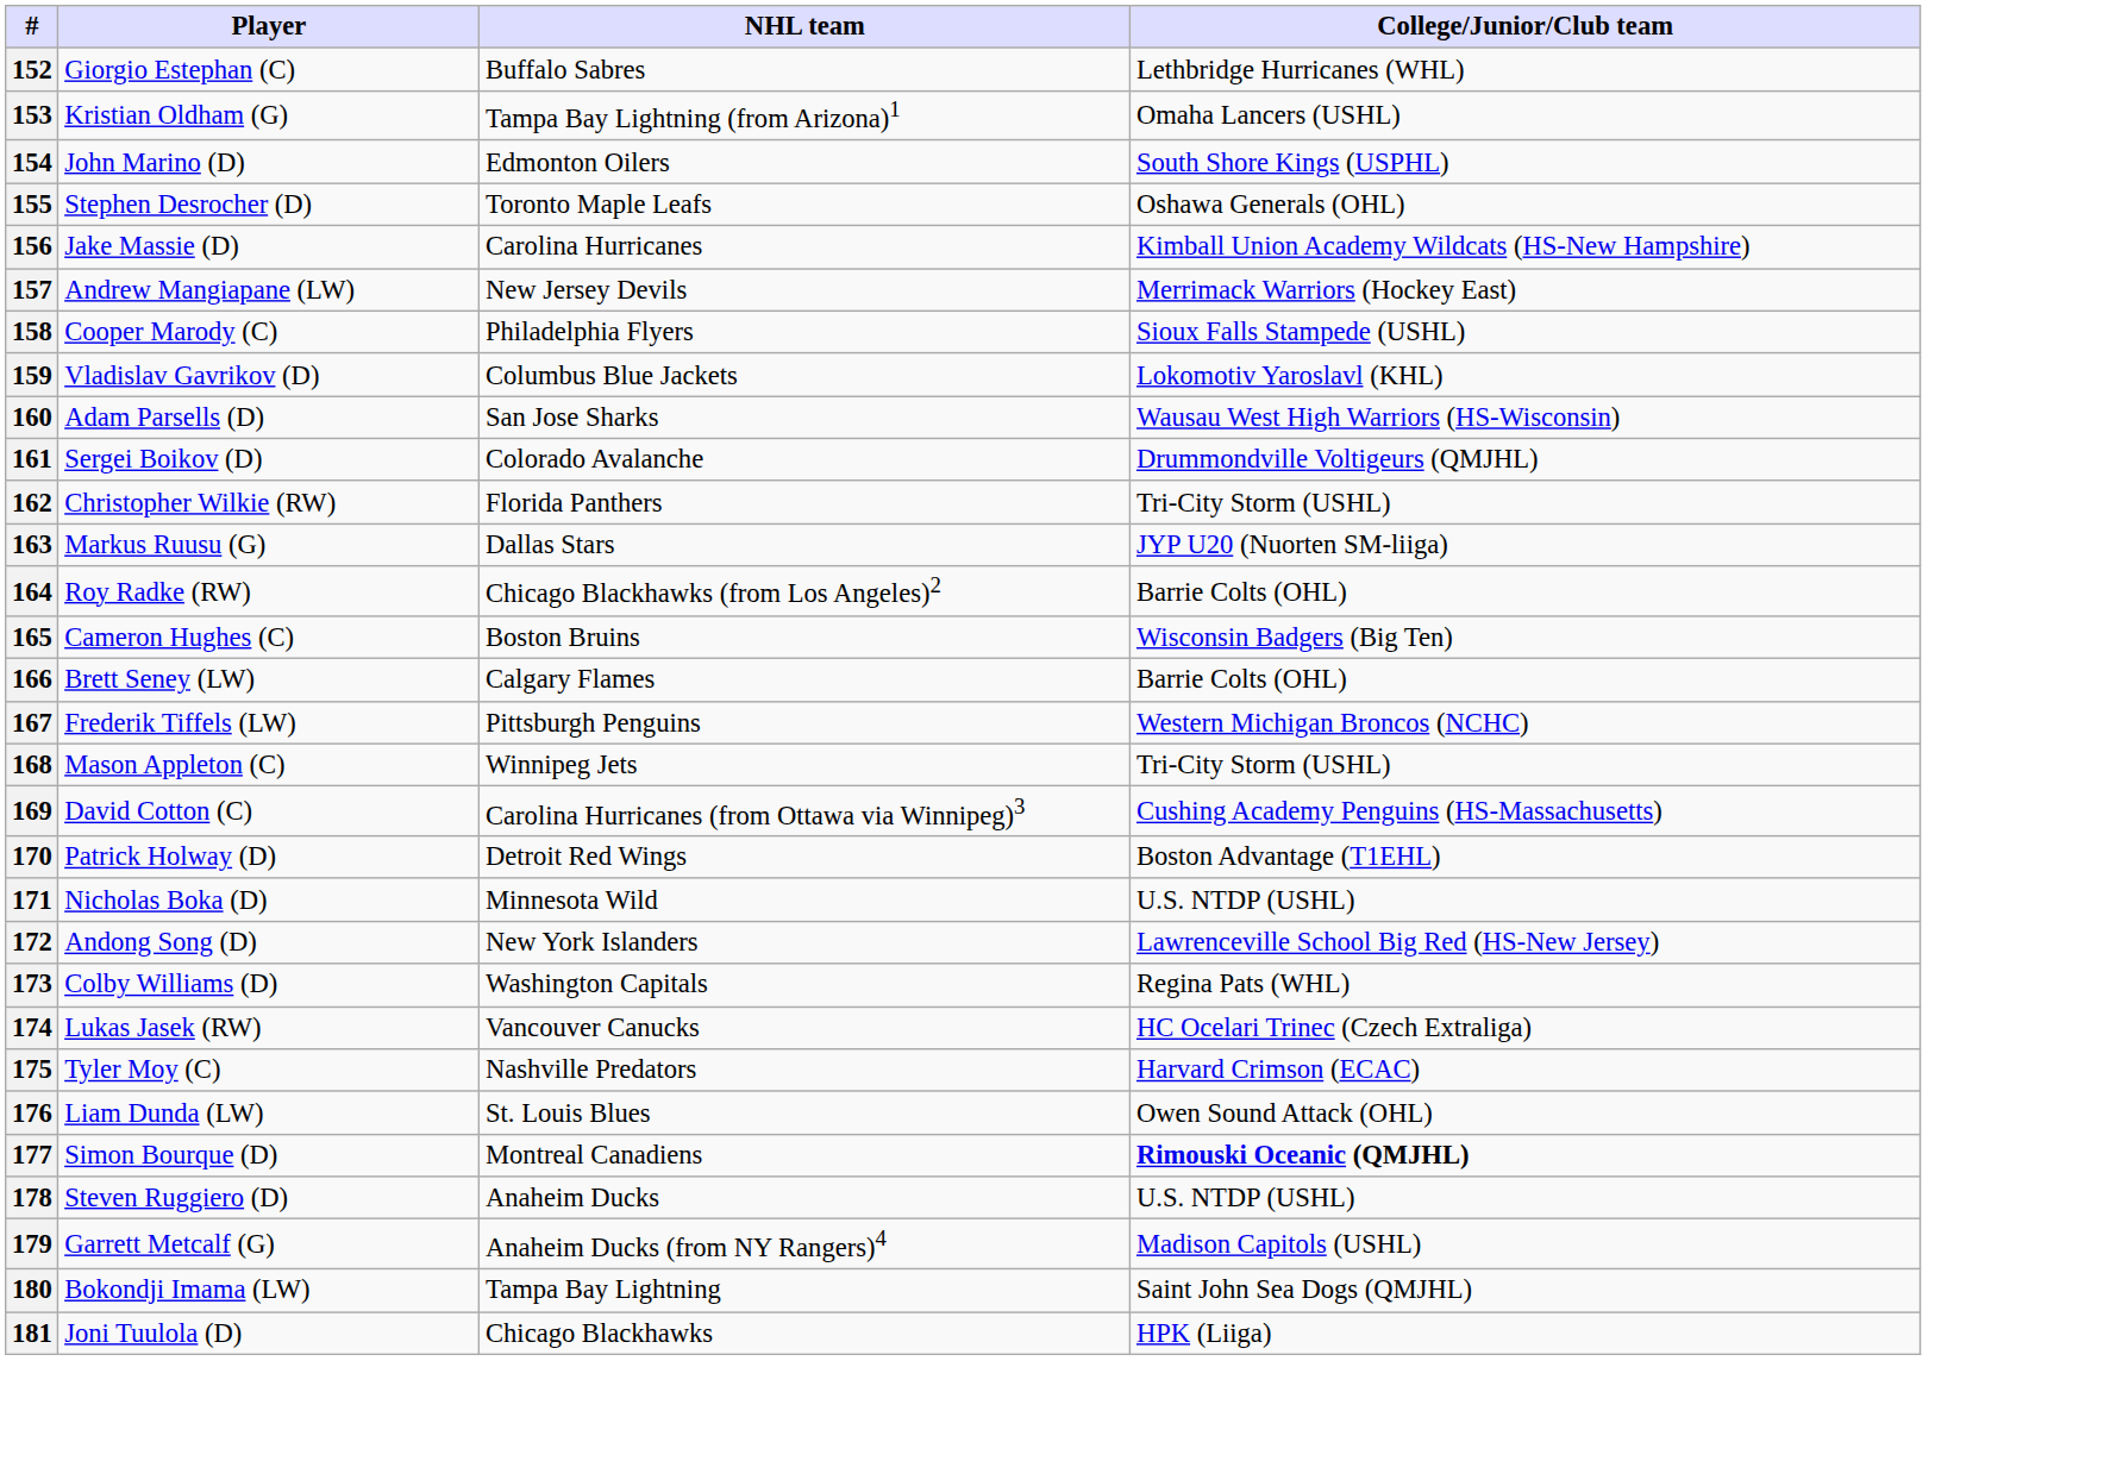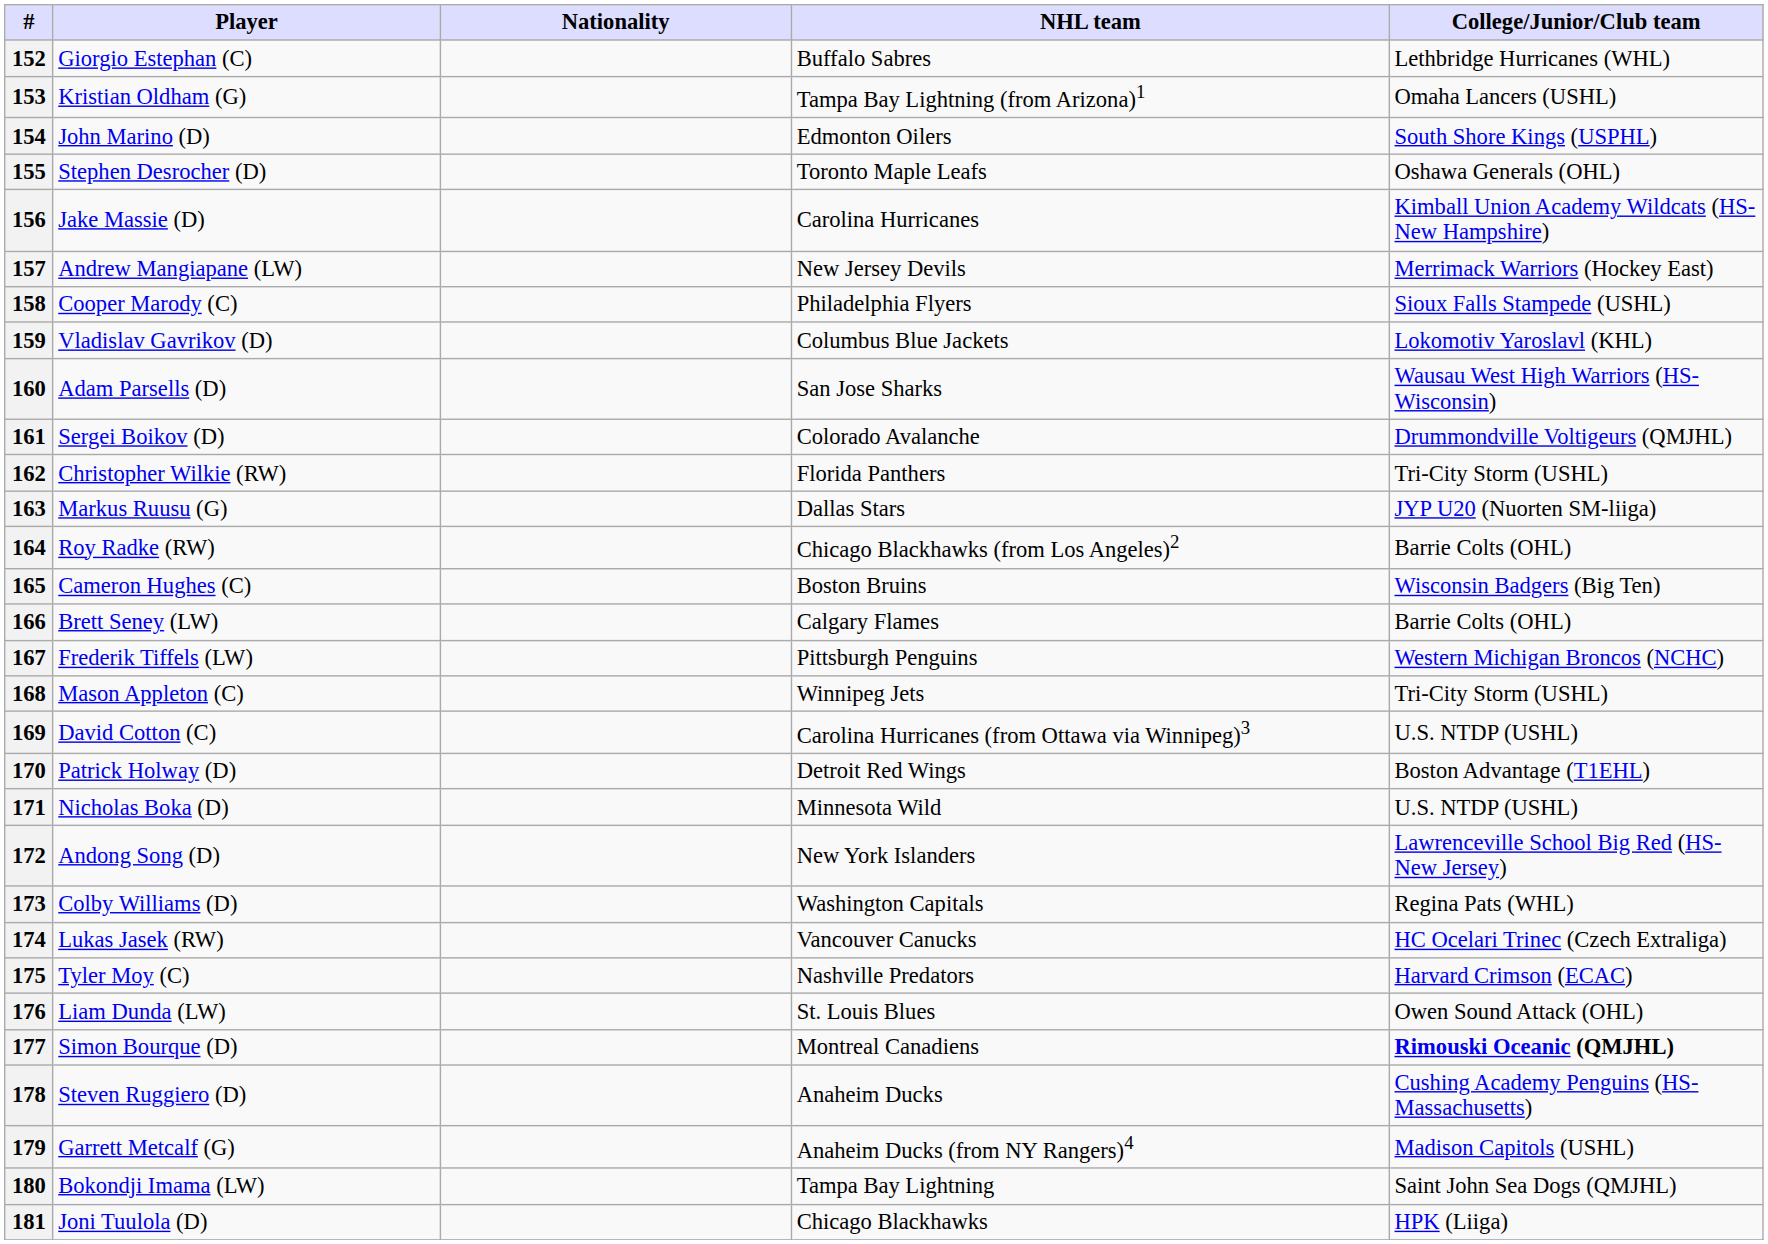 <table class="wikitable">
 <tr>
 <th style="background:#ddf; width:2.75%;">#</th>
 <th style="background:#ddf; width:22.0%;">Player</th>
+<th style="background:#ddf; width:20.0%;">Nationality</th>
 <th style="background:#ddf; width:34.0%;">NHL team</th>
 <th style="background:#ddf; width:100.0%;">College/Junior/Club team</th>
 </tr>
 <tr>
 <th>152</th>
 <td><a href='#'>Giorgio Estephan</a> (C)</td>
+<td></td>
 <td>Buffalo Sabres</td>
 <td>Lethbridge Hurricanes (WHL)</td>
 </tr>
 <tr>
 <th>153</th>
 <td><a href='#'>Kristian Oldham</a> (G)</td>
+<td></td>
 <td>Tampa Bay Lightning (from Arizona)<sup>1</sup></td>
 <td>Omaha Lancers (USHL)</td>
 </tr>
 <tr>
 <th>154</th>
 <td><a href='#'>John Marino</a> (D)</td>
+<td></td>
 <td>Edmonton Oilers</td>
 <td><a href='#'>South Shore Kings</a> (<a href='#'>USPHL</a>)</td>
 </tr>
 <tr>
 <th>155</th>
 <td><a href='#'>Stephen Desrocher</a> (D)</td>
+<td></td>
 <td>Toronto Maple Leafs</td>
 <td>Oshawa Generals (OHL)</td>
 </tr>
 <tr>
 <th>156</th>
 <td><a href='#'>Jake Massie</a> (D)</td>
+<td></td>
 <td>Carolina Hurricanes</td>
 <td><a href='#'>Kimball Union Academy Wildcats</a> (<a href='#'>HS-New Hampshire</a>)</td>
 </tr>
 <tr>
 <th>157</th>
 <td><a href='#'>Andrew Mangiapane</a> (LW)</td>
+<td></td>
 <td>New Jersey Devils</td>
 <td><a href='#'>Merrimack Warriors</a> (Hockey East)</td>
 </tr>
 <tr>
 <th>158</th>
 <td><a href='#'>Cooper Marody</a> (C)</td>
+<td></td>
 <td>Philadelphia Flyers</td>
 <td><a href='#'>Sioux Falls Stampede</a> (USHL)</td>
 </tr>
 <tr>
 <th>159</th>
 <td><a href='#'>Vladislav Gavrikov</a> (D)</td>
+<td></td>
 <td>Columbus Blue Jackets</td>
 <td><a href='#'>Lokomotiv Yaroslavl</a> (KHL)</td>
 </tr>
 <tr>
 <th>160</th>
 <td><a href='#'>Adam Parsells</a> (D)</td>
+<td></td>
 <td>San Jose Sharks</td>
 <td><a href='#'>Wausau West High Warriors</a> (<a href='#'>HS-Wisconsin</a>)</td>
 </tr>
 <tr>
 <th>161</th>
 <td><a href='#'>Sergei Boikov</a> (D)</td>
+<td></td>
 <td>Colorado Avalanche</td>
 <td><a href='#'>Drummondville Voltigeurs</a> (QMJHL)</td>
 </tr>
 <tr>
 <th>162</th>
 <td><a href='#'>Christopher Wilkie</a> (RW)</td>
+<td></td>
 <td>Florida Panthers</td>
 <td>Tri-City Storm (USHL)</td>
 </tr>
 <tr>
 <th>163</th>
 <td><a href='#'>Markus Ruusu</a> (G)</td>
+<td></td>
 <td>Dallas Stars</td>
 <td><a href='#'>JYP U20</a> (Nuorten SM-liiga)</td>
 </tr>
 <tr>
 <th>164</th>
 <td><a href='#'>Roy Radke</a> (RW)</td>
+<td></td>
 <td>Chicago Blackhawks (from Los Angeles)<sup>2</sup></td>
 <td>Barrie Colts (OHL)</td>
 </tr>
 <tr>
 <th>165</th>
 <td><a href='#'>Cameron Hughes</a> (C)</td>
+<td></td>
 <td>Boston Bruins</td>
 <td><a href='#'>Wisconsin Badgers</a> (Big Ten)</td>
 </tr>
 <tr>
 <th>166</th>
 <td><a href='#'>Brett Seney</a> (LW)</td>
+<td></td>
 <td>Calgary Flames</td>
 <td>Barrie Colts (OHL)</td>
 </tr>
 <tr>
 <th>167</th>
 <td><a href='#'>Frederik Tiffels</a> (LW)</td>
+<td></td>
 <td>Pittsburgh Penguins</td>
 <td><a href='#'>Western Michigan Broncos</a> (<a href='#'>NCHC</a>)</td>
 </tr>
 <tr>
 <th>168</th>
 <td><a href='#'>Mason Appleton</a> (C)</td>
+<td></td>
 <td>Winnipeg Jets</td>
 <td>Tri-City Storm (USHL)</td>
 </tr>
 <tr>
 <th>169</th>
 <td><a href='#'>David Cotton</a> (C)</td>
+<td></td>
 <td>Carolina Hurricanes (from Ottawa via Winnipeg)<sup>3</sup></td>
-<td><a href='#'>Cushing Academy Penguins</a> (<a href='#'>HS-Massachusetts</a>)</td>
+<td>U.S. NTDP (USHL)</td>
 </tr>
 <tr>
 <th>170</th>
 <td><a href='#'>Patrick Holway</a> (D)</td>
+<td></td>
 <td>Detroit Red Wings</td>
 <td>Boston Advantage (<a href='#'>T1EHL</a>)</td>
 </tr>
 <tr>
 <th>171</th>
 <td><a href='#'>Nicholas Boka</a> (D)</td>
+<td></td>
 <td>Minnesota Wild</td>
 <td>U.S. NTDP (USHL)</td>
 </tr>
 <tr>
 <th>172</th>
 <td><a href='#'>Andong Song</a> (D)</td>
+<td></td>
 <td>New York Islanders</td>
 <td><a href='#'>Lawrenceville School Big Red</a> (<a href='#'>HS-New Jersey</a>)</td>
 </tr>
 <tr>
 <th>173</th>
 <td><a href='#'>Colby Williams</a> (D)</td>
+<td></td>
 <td>Washington Capitals</td>
 <td>Regina Pats (WHL)</td>
 </tr>
 <tr>
 <th>174</th>
 <td><a href='#'>Lukas Jasek</a> (RW)</td>
+<td></td>
 <td>Vancouver Canucks</td>
 <td><a href='#'>HC Ocelari Trinec</a> (Czech Extraliga)</td>
 </tr>
 <tr>
 <th>175</th>
 <td><a href='#'>Tyler Moy</a> (C)</td>
+<td></td>
 <td>Nashville Predators</td>
 <td><a href='#'>Harvard Crimson</a> (<a href='#'>ECAC</a>)</td>
 </tr>
 <tr>
 <th>176</th>
 <td><a href='#'>Liam Dunda</a> (LW)</td>
+<td></td>
 <td>St. Louis Blues</td>
 <td>Owen Sound Attack (OHL)</td>
 </tr>
 <tr>
 <th>177</th>
 <td><a href='#'>Simon Bourque</a> (D)</td>
+<td></td>
 <td>Montreal Canadiens</td>
 <td><strong><a href='#'>Rimouski Oceanic</a> (QMJHL)</strong></td>
 </tr>
 <tr>
 <th>178</th>
 <td><a href='#'>Steven Ruggiero</a> (D)</td>
+<td></td>
 <td>Anaheim Ducks</td>
-<td>U.S. NTDP (USHL)</td>
+<td><a href='#'>Cushing Academy Penguins</a> (<a href='#'>HS-Massachusetts</a>)</td>
 </tr>
 <tr>
 <th>179</th>
 <td><a href='#'>Garrett Metcalf</a> (G)</td>
+<td></td>
 <td>Anaheim Ducks (from NY Rangers)<sup>4</sup></td>
 <td><a href='#'>Madison Capitols</a> (USHL)</td>
 </tr>
 <tr>
 <th>180</th>
 <td><a href='#'>Bokondji Imama</a> (LW)</td>
+<td></td>
 <td>Tampa Bay Lightning</td>
 <td>Saint John Sea Dogs (QMJHL)</td>
 </tr>
 <tr>
 <th>181</th>
 <td><a href='#'>Joni Tuulola</a> (D)</td>
+<td></td>
 <td>Chicago Blackhawks</td>
 <td><a href='#'>HPK</a> (Liiga)</td>
 </tr>
 </table>
